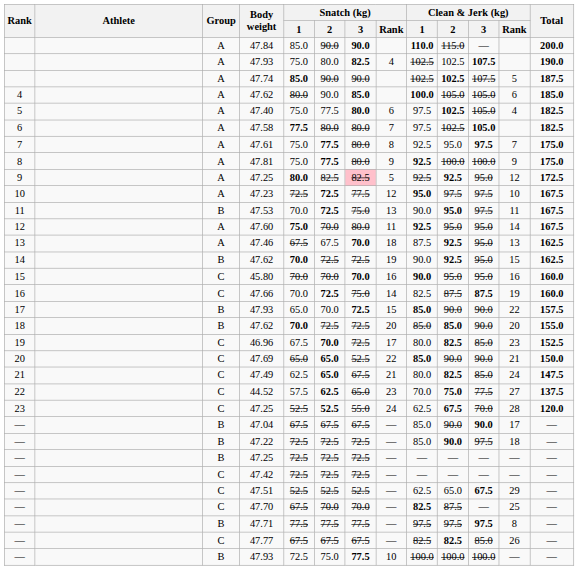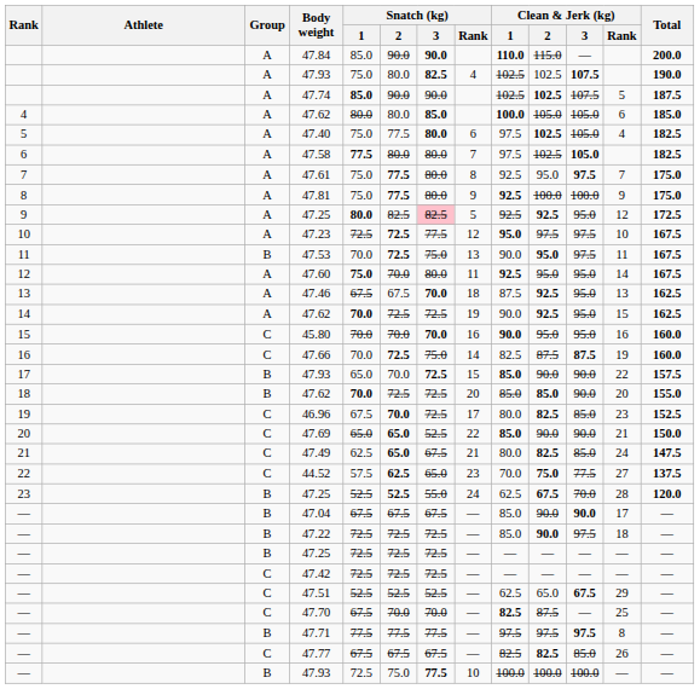 <table class = "wikitable" style="text-align:center;">
 <tr>
 <th rowspan=2 width=40>Rank</th>
 <th rowspan=2 width=250>Athlete</th>
 <th rowspan=2 width=50>Group</th>
 <th rowspan=2 width=60>Body weight</th>
 <th colspan=4>Snatch (kg)</th>
 <th colspan=4>Clean & Jerk (kg)</th>
 <th rowspan=2 width=60>Total</th>
 </tr>
 <tr>
 <th width=40>1</th>
 <th width=40>2</th>
 <th width=40>3</th>
 <th width=40>Rank</th>
 <th width=40>1</th>
 <th width=40>2</th>
 <th width=40>3</th>
 <th width=40>Rank</th>
 </tr>
 <tr>
 <td></td>
 <td align=left></td>
 <td>A</td>
 <td>47.84</td>
 <td>85.0</td>
 <td><s>90.0 </s></td>
 <td><strong>90.0</strong></td>
 <td></td>
 <td><strong>110.0</strong></td>
 <td><s>115.0 </s></td>
 <td>—</td>
 <td></td>
 <td><strong>200.0</strong></td>
 </tr>
 <tr>
 <td></td>
 <td align=left></td>
 <td>A</td>
 <td>47.93</td>
 <td>75.0</td>
 <td>80.0</td>
 <td><strong>82.5</strong></td>
 <td>4</td>
 <td><s>102.5 </s></td>
 <td>102.5</td>
 <td><strong>107.5</strong></td>
 <td></td>
 <td><strong>190.0</strong></td>
 </tr>
 <tr>
 <td></td>
 <td align=left></td>
 <td>A</td>
 <td>47.74</td>
 <td><strong>85.0</strong></td>
 <td><s>90.0 </s></td>
 <td><s>90.0 </s></td>
 <td></td>
 <td><s>102.5 </s></td>
 <td><strong>102.5</strong></td>
 <td><s>107.5 </s></td>
 <td>5</td>
 <td><strong>187.5</strong></td>
 </tr>
 <tr>
 <td>4</td>
 <td align=left></td>
 <td>A</td>
 <td>47.62</td>
 <td><s>80.0 </s></td>
-<td>90.0</td>
+<td>80.0</td>
 <td><strong>85.0</strong></td>
 <td></td>
 <td><strong>100.0</strong></td>
 <td><s>105.0 </s></td>
 <td><s>105.0 </s></td>
 <td>6</td>
 <td><strong>185.0</strong></td>
 </tr>
 <tr>
 <td>5</td>
 <td align=left></td>
 <td>A</td>
 <td>47.40</td>
 <td>75.0</td>
 <td>77.5</td>
 <td><strong>80.0</strong></td>
 <td>6</td>
 <td>97.5</td>
 <td><strong>102.5</strong></td>
 <td><s>105.0 </s></td>
 <td>4</td>
 <td><strong>182.5</strong></td>
 </tr>
 <tr>
 <td>6</td>
 <td align=left></td>
 <td>A</td>
 <td>47.58</td>
 <td><strong>77.5</strong></td>
 <td><s>80.0 </s></td>
 <td><s>80.0 </s></td>
 <td>7</td>
 <td>97.5</td>
 <td><s>102.5 </s></td>
 <td><strong>105.0</strong></td>
 <td></td>
 <td><strong>182.5</strong></td>
 </tr>
 <tr>
 <td>7</td>
 <td align=left></td>
 <td>A</td>
 <td>47.61</td>
 <td>75.0</td>
 <td><strong>77.5</strong></td>
 <td><s>80.0 </s></td>
 <td>8</td>
 <td>92.5</td>
 <td>95.0</td>
 <td><strong>97.5</strong></td>
 <td>7</td>
 <td><strong>175.0</strong></td>
 </tr>
 <tr>
 <td>8</td>
 <td align=left></td>
 <td>A</td>
 <td>47.81</td>
 <td>75.0</td>
 <td><strong>77.5</strong></td>
 <td><s>80.0 </s></td>
 <td>9</td>
 <td><strong>92.5</strong></td>
 <td><s>100.0 </s></td>
 <td><s>100.0 </s></td>
 <td>9</td>
 <td><strong>175.0</strong></td>
 </tr>
 <tr>
 <td>9</td>
 <td align=left></td>
 <td>A</td>
 <td>47.25</td>
 <td><strong>80.0</strong></td>
 <td><s>82.5 </s></td>
 <td style="background: pink;"><s>82.5 </s></td>
 <td>5</td>
 <td><s>92.5 </s></td>
 <td><strong>92.5</strong></td>
 <td><s>95.0 </s></td>
 <td>12</td>
 <td><strong>172.5</strong></td>
 </tr>
 <tr>
 <td>10</td>
 <td align=left></td>
 <td>A</td>
 <td>47.23</td>
 <td><s>72.5 </s></td>
 <td><strong>72.5</strong></td>
 <td><s>77.5 </s></td>
 <td>12</td>
 <td><strong>95.0</strong></td>
 <td><s>97.5 </s></td>
 <td><s>97.5 </s></td>
 <td>10</td>
 <td><strong>167.5</strong></td>
 </tr>
 <tr>
 <td>11</td>
 <td align=left></td>
 <td>B</td>
 <td>47.53</td>
 <td>70.0</td>
 <td><strong>72.5</strong></td>
 <td><s>75.0 </s></td>
 <td>13</td>
 <td>90.0</td>
 <td><strong>95.0</strong></td>
 <td><s>97.5 </s></td>
 <td>11</td>
 <td><strong>167.5</strong></td>
 </tr>
 <tr>
 <td>12</td>
 <td align=left></td>
 <td>A</td>
 <td>47.60</td>
 <td><strong>75.0</strong></td>
 <td><s>70.0 </s></td>
 <td><s>80.0 </s></td>
 <td>11</td>
 <td><strong>92.5</strong></td>
 <td><s>95.0 </s></td>
 <td><s>95.0 </s></td>
 <td>14</td>
 <td><strong>167.5</strong></td>
 </tr>
 <tr>
 <td>13</td>
 <td align=left></td>
 <td>A</td>
 <td>47.46</td>
 <td><s>67.5 </s></td>
 <td>67.5</td>
 <td><strong>70.0</strong></td>
 <td>18</td>
 <td>87.5</td>
 <td><strong>92.5</strong></td>
 <td><s>95.0 </s></td>
 <td>13</td>
 <td><strong>162.5</strong></td>
 </tr>
 <tr>
 <td>14</td>
 <td align=left></td>
-<td>B</td>
+<td>A</td>
 <td>47.62</td>
 <td><strong>70.0</strong></td>
 <td><s>72.5 </s></td>
 <td><s>72.5 </s></td>
 <td>19</td>
 <td>90.0</td>
 <td><strong>92.5</strong></td>
 <td><s>95.0 </s></td>
 <td>15</td>
 <td><strong>162.5</strong></td>
 </tr>
 <tr>
 <td>15</td>
 <td align=left></td>
 <td>C</td>
 <td>45.80</td>
 <td><s>70.0 </s></td>
 <td><s>70.0 </s></td>
 <td><strong>70.0</strong></td>
 <td>16</td>
 <td><strong>90.0</strong></td>
 <td><s>95.0 </s></td>
 <td><s>95.0 </s></td>
 <td>16</td>
 <td><strong>160.0</strong></td>
 </tr>
 <tr>
 <td>16</td>
 <td align=left></td>
 <td>C</td>
 <td>47.66</td>
 <td>70.0</td>
 <td><strong>72.5</strong></td>
 <td><s>75.0 </s></td>
 <td>14</td>
 <td>82.5</td>
 <td><s>87.5 </s></td>
 <td><strong>87.5</strong></td>
 <td>19</td>
 <td><strong>160.0</strong></td>
 </tr>
 <tr>
 <td>17</td>
 <td align=left></td>
 <td>B</td>
 <td>47.93</td>
 <td>65.0</td>
 <td>70.0</td>
 <td><strong>72.5</strong></td>
 <td>15</td>
 <td><strong>85.0</strong></td>
 <td><s>90.0 </s></td>
 <td><s>90.0 </s></td>
 <td>22</td>
 <td><strong>157.5</strong></td>
 </tr>
 <tr>
 <td>18</td>
 <td align=left></td>
 <td>B</td>
 <td>47.62</td>
 <td><strong>70.0</strong></td>
 <td><s>72.5 </s></td>
 <td><s>72.5 </s></td>
 <td>20</td>
 <td><s>85.0 </s></td>
 <td><strong>85.0</strong></td>
 <td><s>90.0 </s></td>
 <td>20</td>
 <td><strong>155.0</strong></td>
 </tr>
 <tr>
 <td>19</td>
 <td align=left></td>
 <td>C</td>
 <td>46.96</td>
 <td>67.5</td>
 <td><strong>70.0</strong></td>
 <td><s>72.5 </s></td>
 <td>17</td>
 <td>80.0</td>
 <td><strong>82.5</strong></td>
 <td><s>85.0 </s></td>
 <td>23</td>
 <td><strong>152.5</strong></td>
 </tr>
 <tr>
 <td>20</td>
 <td align=left></td>
 <td>C</td>
 <td>47.69</td>
 <td><s>65.0 </s></td>
 <td><strong>65.0</strong></td>
 <td><s>52.5 </s></td>
 <td>22</td>
 <td><strong>85.0</strong></td>
 <td><s>90.0 </s></td>
 <td><s>90.0 </s></td>
 <td>21</td>
 <td><strong>150.0</strong></td>
 </tr>
 <tr>
 <td>21</td>
 <td align=left></td>
 <td>C</td>
 <td>47.49</td>
 <td>62.5</td>
 <td><strong>65.0</strong></td>
 <td><s>67.5 </s></td>
 <td>21</td>
 <td>80.0</td>
 <td><strong>82.5</strong></td>
 <td><s>85.0 </s></td>
 <td>24</td>
 <td><strong>147.5</strong></td>
 </tr>
 <tr>
 <td>22</td>
 <td align=left></td>
 <td>C</td>
 <td>44.52</td>
 <td>57.5</td>
 <td><strong>62.5</strong></td>
 <td><s>65.0 </s></td>
 <td>23</td>
 <td>70.0</td>
 <td><strong>75.0</strong></td>
 <td><s>77.5 </s></td>
 <td>27</td>
 <td><strong>137.5</strong></td>
 </tr>
 <tr>
 <td>23</td>
 <td align=left></td>
-<td>C</td>
+<td>B</td>
 <td>47.25</td>
 <td><s>52.5 </s></td>
 <td><strong>52.5</strong></td>
 <td><s>55.0 </s></td>
 <td>24</td>
 <td>62.5</td>
 <td><strong>67.5</strong></td>
 <td><s>70.0 </s></td>
 <td>28</td>
 <td><strong>120.0</strong></td>
 </tr>
 <tr>
 <td>—</td>
 <td align=left></td>
 <td>B</td>
 <td>47.04</td>
 <td><s>67.5 </s></td>
 <td><s>67.5 </s></td>
 <td><s>67.5 </s></td>
 <td>—</td>
 <td>85.0</td>
 <td><s>90.0 </s></td>
 <td><strong>90.0</strong></td>
 <td>17</td>
 <td>—</td>
 </tr>
 <tr>
 <td>—</td>
 <td align=left></td>
 <td>B</td>
 <td>47.22</td>
 <td><s>72.5 </s></td>
 <td><s>72.5 </s></td>
 <td><s>72.5 </s></td>
 <td>—</td>
 <td>85.0</td>
 <td><strong>90.0</strong></td>
 <td><s>97.5 </s></td>
 <td>18</td>
 <td>—</td>
 </tr>
 <tr>
 <td>—</td>
 <td align=left></td>
 <td>B</td>
 <td>47.25</td>
 <td><s>72.5 </s></td>
 <td><s>72.5 </s></td>
 <td><s>72.5 </s></td>
 <td>—</td>
 <td>—</td>
 <td>—</td>
 <td>—</td>
 <td>—</td>
 <td>—</td>
 </tr>
 <tr>
 <td>—</td>
 <td align=left></td>
 <td>C</td>
 <td>47.42</td>
 <td><s>72.5 </s></td>
 <td><s>72.5 </s></td>
 <td><s>72.5 </s></td>
 <td>—</td>
 <td>—</td>
 <td>—</td>
 <td>—</td>
 <td>—</td>
 <td>—</td>
 </tr>
 <tr>
 <td>—</td>
 <td align=left></td>
 <td>C</td>
 <td>47.51</td>
 <td><s>52.5 </s></td>
 <td><s>52.5 </s></td>
 <td><s>52.5 </s></td>
 <td>—</td>
 <td>62.5</td>
 <td>65.0</td>
 <td><strong>67.5</strong></td>
 <td>29</td>
 <td>—</td>
 </tr>
 <tr>
 <td>—</td>
 <td align=left></td>
 <td>C</td>
 <td>47.70</td>
 <td><s>67.5 </s></td>
 <td><s>70.0 </s></td>
 <td><s>70.0 </s></td>
 <td>—</td>
 <td><strong>82.5</strong></td>
 <td><s>87.5 </s></td>
 <td>—</td>
 <td>25</td>
 <td>—</td>
 </tr>
 <tr>
 <td>—</td>
 <td align=left></td>
 <td>B</td>
 <td>47.71</td>
 <td><s>77.5 </s></td>
 <td><s>77.5 </s></td>
 <td><s>77.5 </s></td>
 <td>—</td>
 <td><s>97.5 </s></td>
 <td><s>97.5 </s></td>
 <td><strong>97.5</strong></td>
 <td>8</td>
 <td>—</td>
 </tr>
 <tr>
 <td>—</td>
 <td align=left></td>
 <td>C</td>
 <td>47.77</td>
 <td><s>67.5 </s></td>
 <td><s>67.5 </s></td>
 <td><s>67.5 </s></td>
 <td>—</td>
 <td><s>82.5 </s></td>
 <td><strong>82.5</strong></td>
 <td><s>85.0 </s></td>
 <td>26</td>
 <td>—</td>
 </tr>
 <tr>
 <td>—</td>
 <td align=left></td>
 <td>B</td>
 <td>47.93</td>
 <td>72.5</td>
 <td>75.0</td>
 <td><strong>77.5</strong></td>
 <td>10</td>
 <td><s>100.0 </s></td>
 <td><s>100.0 </s></td>
 <td><s>100.0 </s></td>
 <td>—</td>
 <td>—</td>
 </tr>
 </table>
